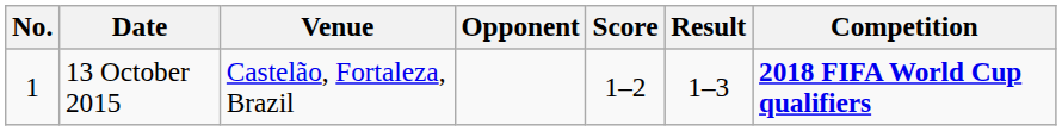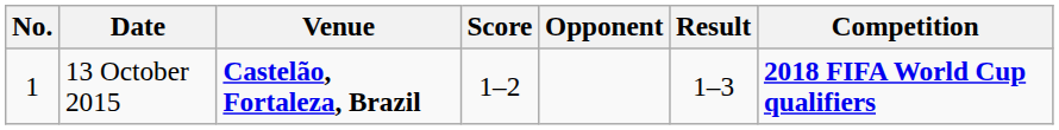 <table class="wikitable sortable">
 <tr>
 <th scope="col">No.</th>
 <th scope="col">Date</th>
 <th scope="col">Venue</th>
+<th scope="col">Score</th>
 <th scope="col">Opponent</th>
-<th scope="col">Score</th>
 <th scope="col">Result</th>
 <th scope="col">Competition</th>
 </tr>
 <tr>
 <td align="center">1</td>
 <td>13 October 2015</td>
-<td><a href='#'>Castelão</a>, <a href='#'>Fortaleza</a>, Brazil</td>
+<td><strong><a href='#'>Castelão</a>, <a href='#'>Fortaleza</a>, Brazil</strong></td>
+<td align="center">1–2</td>
 <td></td>
-<td align="center">1–2</td>
 <td align="center">1–3</td>
 <td><strong><a href='#'>2018 FIFA World Cup qualifiers</a></strong></td>
 </tr>
 </table>
